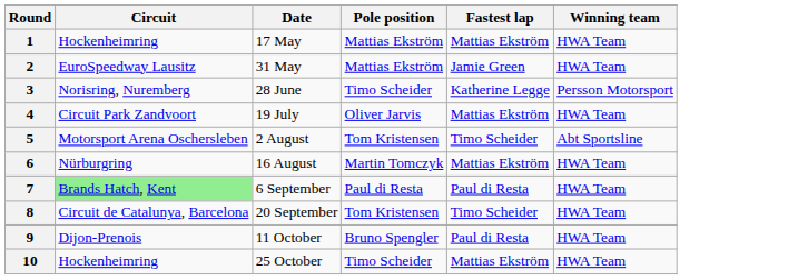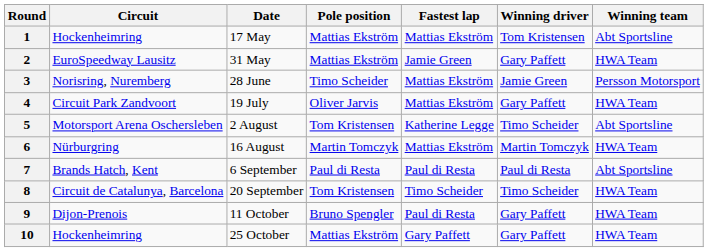 <table class="wikitable" style="font-size: 85%">
 <tr>
 <th>Round</th>
 <th>Circuit</th>
 <th>Date</th>
 <th>Pole position</th>
 <th>Fastest lap</th>
+<th>Winning driver</th>
 <th>Winning team</th>
 </tr>
 <tr>
 <th>1</th>
 <td> <a href='#'>Hockenheimring</a></td>
 <td>17 May</td>
 <td> <a href='#'>Mattias Ekström</a></td>
 <td> <a href='#'>Mattias Ekström</a></td>
-<td><a href='#'>HWA Team</a></td>
+<td> <a href='#'>Tom Kristensen</a></td>
+<td><a href='#'>Abt Sportsline</a></td>
 </tr>
 <tr>
 <th>2</th>
 <td> <a href='#'>EuroSpeedway Lausitz</a></td>
 <td>31 May</td>
 <td> <a href='#'>Mattias Ekström</a></td>
 <td> <a href='#'>Jamie Green</a></td>
+<td> <a href='#'>Gary Paffett</a></td>
 <td><a href='#'>HWA Team</a></td>
 </tr>
 <tr>
 <th>3</th>
 <td> <a href='#'>Norisring</a>, <a href='#'>Nuremberg</a></td>
 <td>28 June</td>
 <td> <a href='#'>Timo Scheider</a></td>
-<td> <a href='#'>Katherine Legge</a></td>
+<td> <a href='#'>Mattias Ekström</a></td>
+<td> <a href='#'>Jamie Green</a></td>
 <td><a href='#'>Persson Motorsport</a></td>
 </tr>
 <tr>
 <th>4</th>
 <td> <a href='#'>Circuit Park Zandvoort</a></td>
 <td>19 July</td>
 <td> <a href='#'>Oliver Jarvis</a></td>
 <td> <a href='#'>Mattias Ekström</a></td>
+<td> <a href='#'>Gary Paffett</a></td>
 <td><a href='#'>HWA Team</a></td>
 </tr>
 <tr>
 <th>5</th>
 <td> <a href='#'>Motorsport Arena Oschersleben</a></td>
 <td>2 August</td>
 <td> <a href='#'>Tom Kristensen</a></td>
+<td> <a href='#'>Katherine Legge</a></td>
 <td> <a href='#'>Timo Scheider</a></td>
 <td><a href='#'>Abt Sportsline</a></td>
 </tr>
 <tr>
 <th>6</th>
 <td> <a href='#'>Nürburgring</a></td>
 <td>16 August</td>
 <td> <a href='#'>Martin Tomczyk</a></td>
 <td> <a href='#'>Mattias Ekström</a></td>
+<td> <a href='#'>Martin Tomczyk</a></td>
 <td><a href='#'>HWA Team</a></td>
 </tr>
 <tr>
 <th>7</th>
-<td style="background: lightgreen;"> <a href='#'>Brands Hatch</a>, <a href='#'>Kent</a></td>
+<td> <a href='#'>Brands Hatch</a>, <a href='#'>Kent</a></td>
 <td>6 September</td>
 <td> <a href='#'>Paul di Resta</a></td>
 <td> <a href='#'>Paul di Resta</a></td>
-<td><a href='#'>HWA Team</a></td>
+<td> <a href='#'>Paul di Resta</a></td>
+<td><a href='#'>Abt Sportsline</a></td>
 </tr>
 <tr>
 <th>8</th>
 <td> <a href='#'>Circuit de Catalunya</a>, <a href='#'>Barcelona</a></td>
 <td>20 September</td>
 <td> <a href='#'>Tom Kristensen</a></td>
+<td> <a href='#'>Timo Scheider</a></td>
 <td> <a href='#'>Timo Scheider</a></td>
 <td><a href='#'>HWA Team</a></td>
 </tr>
 <tr>
 <th>9</th>
 <td> <a href='#'>Dijon-Prenois</a></td>
 <td>11 October</td>
 <td> <a href='#'>Bruno Spengler</a></td>
 <td> <a href='#'>Paul di Resta</a></td>
+<td> <a href='#'>Gary Paffett</a></td>
 <td><a href='#'>HWA Team</a></td>
 </tr>
 <tr>
 <th>10</th>
 <td> <a href='#'>Hockenheimring</a></td>
 <td>25 October</td>
-<td> <a href='#'>Timo Scheider</a></td>
 <td> <a href='#'>Mattias Ekström</a></td>
+<td> <a href='#'>Gary Paffett</a></td>
+<td> <a href='#'>Gary Paffett</a></td>
 <td><a href='#'>HWA Team</a></td>
 </tr>
 </table>
